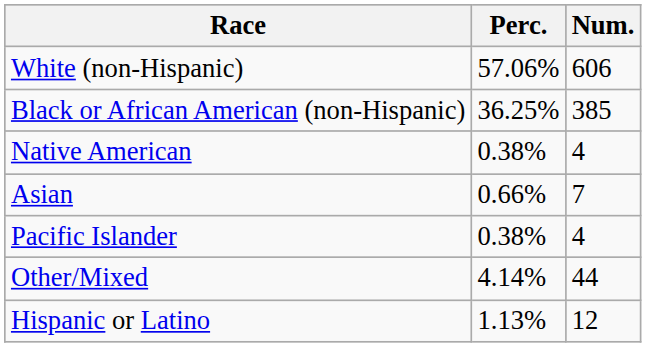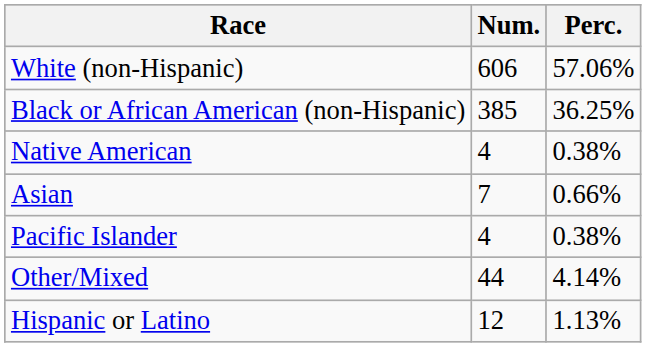 <table class="wikitable">
 <tr>
 <th>Race</th>
+<th>Num.</th>
 <th>Perc.</th>
-<th>Num.</th>
 </tr>
 <tr>
 <td><a href='#'>White</a> (non-Hispanic)</td>
+<td>606</td>
 <td>57.06%</td>
-<td>606</td>
 </tr>
 <tr>
 <td><a href='#'>Black or African American</a> (non-Hispanic)</td>
+<td>385</td>
 <td>36.25%</td>
-<td>385</td>
 </tr>
 <tr>
 <td><a href='#'>Native American</a></td>
+<td>4</td>
 <td>0.38%</td>
-<td>4</td>
 </tr>
 <tr>
 <td><a href='#'>Asian</a></td>
+<td>7</td>
 <td>0.66%</td>
-<td>7</td>
 </tr>
 <tr>
 <td><a href='#'>Pacific Islander</a></td>
+<td>4</td>
 <td>0.38%</td>
-<td>4</td>
 </tr>
 <tr>
 <td><a href='#'>Other/Mixed</a></td>
+<td>44</td>
 <td>4.14%</td>
-<td>44</td>
 </tr>
 <tr>
 <td><a href='#'>Hispanic</a> or <a href='#'>Latino</a></td>
+<td>12</td>
 <td>1.13%</td>
-<td>12</td>
 </tr>
 </table>
